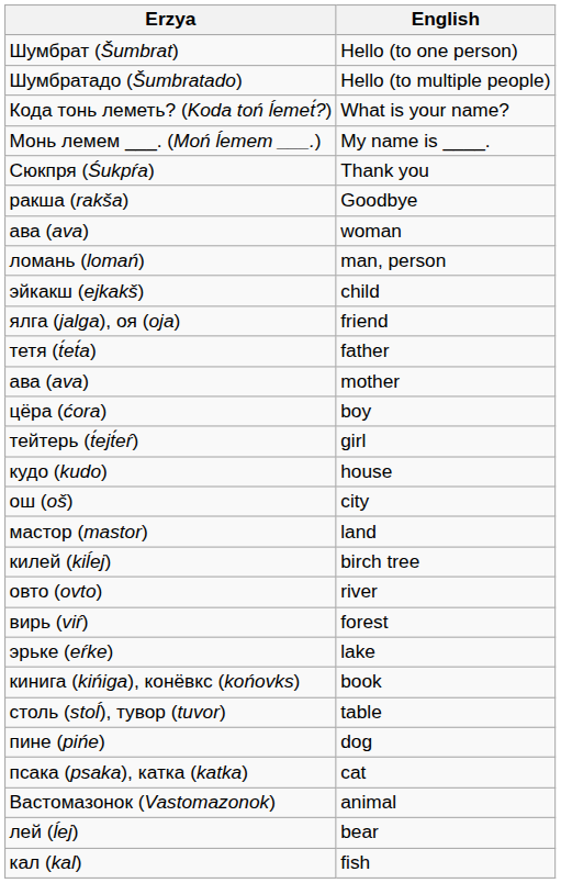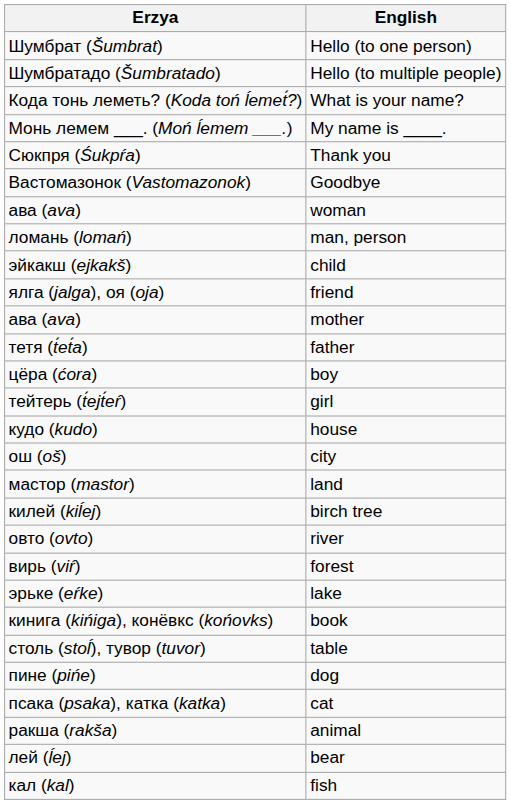 <table class="wikitable">
 <tr>
 <th>Erzya</th>
 <th>English</th>
 </tr>
 <tr>
 <td>Шумбрат (<em>Šumbrat</em>)</td>
 <td>Hello (to one person)</td>
 </tr>
 <tr>
 <td>Шумбратадо (<em>Šumbratado</em>)</td>
 <td>Hello (to multiple people)</td>
 </tr>
 <tr>
 <td>Кода тонь леметь? (<em>Koda toń ĺemet́?</em>)</td>
 <td>What is your name?</td>
 </tr>
 <tr>
 <td>Монь лемем ___. (<em>Moń ĺemem ___.</em>)</td>
 <td>My name is ____.</td>
 </tr>
 <tr>
 <td>Сюкпря (<em>Śukpŕa</em>)</td>
 <td>Thank you</td>
 </tr>
 <tr>
-<td>ракша (<em>rakša</em>)</td>
+<td>Вастомазонок (<em>Vastomazonok</em>)</td>
 <td>Goodbye</td>
 </tr>
 <tr>
 <td>ава (<em>ava</em>)</td>
 <td>woman</td>
 </tr>
 <tr>
 <td>ломань (<em>lomań</em>)</td>
 <td>man, person</td>
 </tr>
 <tr>
 <td>эйкакш (<em>ejkakš</em>)</td>
 <td>child</td>
 </tr>
 <tr>
 <td>ялга (<em>jalga</em>), оя (<em>oja</em>)</td>
 <td>friend</td>
 </tr>
 <tr>
+<td>ава (<em>ava</em>)</td>
+<td>mother</td>
+</tr>
+<tr>
 <td>тетя (<em>t́et́a</em>)</td>
 <td>father</td>
-</tr>
-<tr>
-<td>ава (<em>ava</em>)</td>
-<td>mother</td>
 </tr>
 <tr>
 <td>цёра (<em>ćora</em>)</td>
 <td>boy</td>
 </tr>
 <tr>
 <td>тейтерь (<em>t́ejt́eŕ</em>)</td>
 <td>girl</td>
 </tr>
 <tr>
 <td>кудо (<em>kudo</em>)</td>
 <td>house</td>
 </tr>
 <tr>
 <td>ош (<em>oš</em>)</td>
 <td>city</td>
 </tr>
 <tr>
 <td>мастор (<em>mastor</em>)</td>
 <td>land</td>
 </tr>
 <tr>
 <td>килей (<em>kiĺej</em>)</td>
 <td>birch tree</td>
 </tr>
 <tr>
 <td>овто (<em>ovto</em>)</td>
 <td>river</td>
 </tr>
 <tr>
 <td>вирь (<em>viŕ</em>)</td>
 <td>forest</td>
 </tr>
 <tr>
 <td>эрьке (<em>eŕke</em>)</td>
 <td>lake</td>
 </tr>
 <tr>
 <td>кинига (<em>kińiga</em>), конёвкс (<em>końovks</em>)</td>
 <td>book</td>
 </tr>
 <tr>
 <td>столь (<em>stoĺ</em>), тувор (<em>tuvor</em>)</td>
 <td>table</td>
 </tr>
 <tr>
 <td>пине (<em>pińe</em>)</td>
 <td>dog</td>
 </tr>
 <tr>
 <td>псака (<em>psaka</em>), катка (<em>katka</em>)</td>
 <td>cat</td>
 </tr>
 <tr>
-<td>Вастомазонок (<em>Vastomazonok</em>)</td>
+<td>ракша (<em>rakša</em>)</td>
 <td>animal</td>
 </tr>
 <tr>
 <td>лей (<em>ĺej</em>)</td>
 <td>bear</td>
 </tr>
 <tr>
 <td>кал (<em>kal</em>)</td>
 <td>fish</td>
 </tr>
 </table>
